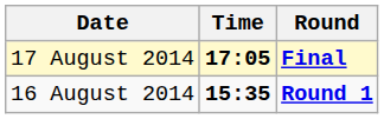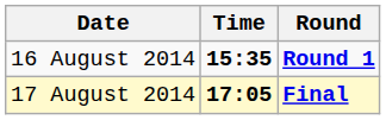 <table class="wikitable">
 <tr>
 <th>Date</th>
 <th>Time</th>
 <th>Round</th>
 </tr>
+<tr>
+<td>16 August 2014</td>
+<td><strong>15:35</strong></td>
+<td><strong><a href='#'>Round 1</a></strong></td>
+</tr>
 <tr style=background:lemonchiffon>
 <td>17 August 2014</td>
 <td><strong>17:05</strong></td>
 <td><strong><a href='#'>Final</a></strong></td>
 </tr>
-<tr>
-<td>16 August 2014</td>
-<td><strong>15:35</strong></td>
-<td><strong><a href='#'>Round 1</a></strong></td>
-</tr>
 </table>
